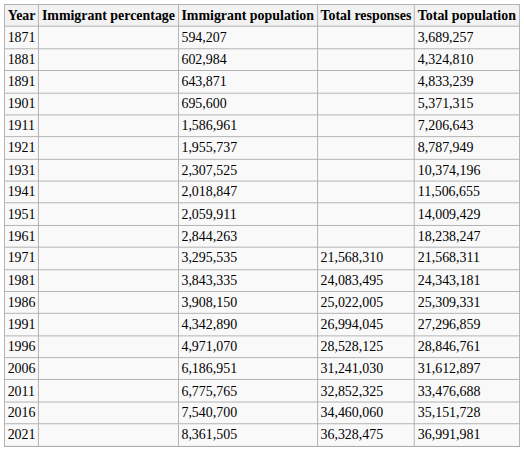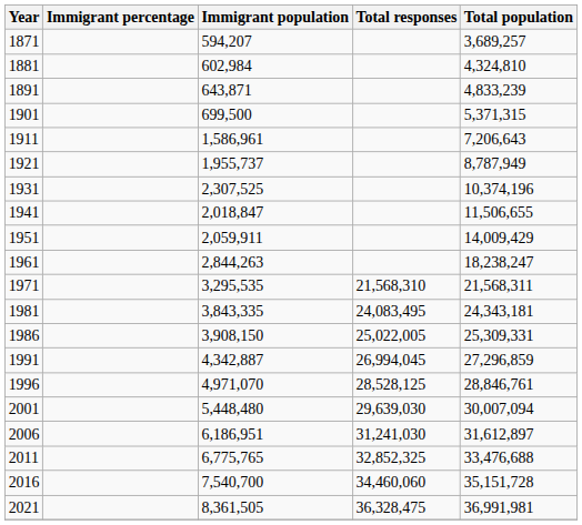 <table class="wikitable sortable">
 <tr>
 <th>Year</th>
 <th>Immigrant percentage</th>
 <th>Immigrant population</th>
 <th>Total responses</th>
 <th>Total population</th>
 </tr>
 <tr>
 <td>1871</td>
 <td></td>
 <td>594,207</td>
 <td></td>
 <td>3,689,257</td>
 </tr>
 <tr>
 <td>1881</td>
 <td></td>
 <td>602,984</td>
 <td></td>
 <td>4,324,810</td>
 </tr>
 <tr>
 <td>1891</td>
 <td></td>
 <td>643,871</td>
 <td></td>
 <td>4,833,239</td>
 </tr>
 <tr>
 <td>1901</td>
 <td></td>
-<td>695,600</td>
+<td>699,500</td>
 <td></td>
 <td>5,371,315</td>
 </tr>
 <tr>
 <td>1911</td>
 <td></td>
 <td>1,586,961</td>
 <td></td>
 <td>7,206,643</td>
 </tr>
 <tr>
 <td>1921</td>
 <td></td>
 <td>1,955,737</td>
 <td></td>
 <td>8,787,949</td>
 </tr>
 <tr>
 <td>1931</td>
 <td></td>
 <td>2,307,525</td>
 <td></td>
 <td>10,374,196</td>
 </tr>
 <tr>
 <td>1941</td>
 <td></td>
 <td>2,018,847</td>
 <td></td>
 <td>11,506,655</td>
 </tr>
 <tr>
 <td>1951</td>
 <td></td>
 <td>2,059,911</td>
 <td></td>
 <td>14,009,429</td>
 </tr>
 <tr>
 <td>1961</td>
 <td></td>
 <td>2,844,263</td>
 <td></td>
 <td>18,238,247</td>
 </tr>
 <tr>
 <td>1971</td>
 <td></td>
 <td>3,295,535</td>
 <td>21,568,310</td>
 <td>21,568,311</td>
 </tr>
 <tr>
 <td>1981</td>
 <td></td>
 <td>3,843,335</td>
 <td>24,083,495</td>
 <td>24,343,181</td>
 </tr>
 <tr>
 <td>1986</td>
 <td></td>
 <td>3,908,150</td>
 <td>25,022,005</td>
 <td>25,309,331</td>
 </tr>
 <tr>
 <td>1991</td>
 <td></td>
-<td>4,342,890</td>
+<td>4,342,887</td>
 <td>26,994,045</td>
 <td>27,296,859</td>
 </tr>
 <tr>
 <td>1996</td>
 <td></td>
 <td>4,971,070</td>
 <td>28,528,125</td>
 <td>28,846,761</td>
+</tr>
+<tr>
+<td>2001</td>
+<td></td>
+<td>5,448,480</td>
+<td>29,639,030</td>
+<td>30,007,094</td>
 </tr>
 <tr>
 <td>2006</td>
 <td></td>
 <td>6,186,951</td>
 <td>31,241,030</td>
 <td>31,612,897</td>
 </tr>
 <tr>
 <td>2011</td>
 <td></td>
 <td>6,775,765</td>
 <td>32,852,325</td>
 <td>33,476,688</td>
 </tr>
 <tr>
 <td>2016</td>
 <td></td>
 <td>7,540,700</td>
 <td>34,460,060</td>
 <td>35,151,728</td>
 </tr>
 <tr>
 <td>2021</td>
 <td></td>
 <td>8,361,505</td>
 <td>36,328,475</td>
 <td>36,991,981</td>
 </tr>
 <tr>
 </tr>
 </table>
